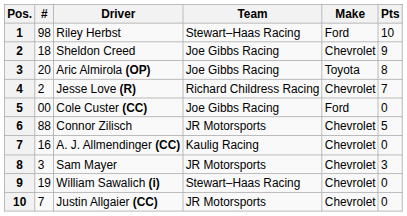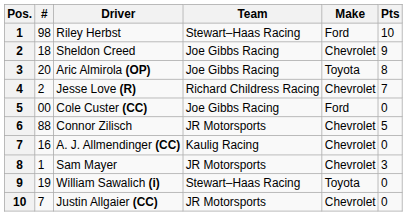 <table class="wikitable" style="font-size:95%">
 <tr>
 <th>Pos.</th>
 <th>#</th>
 <th>Driver</th>
 <th>Team</th>
 <th>Make</th>
 <th>Pts</th>
 </tr>
 <tr>
 <th>1</th>
 <td>98</td>
 <td>Riley Herbst</td>
 <td>Stewart–Haas Racing</td>
 <td>Ford</td>
 <td>10</td>
 </tr>
 <tr>
 <th>2</th>
 <td>18</td>
 <td>Sheldon Creed</td>
 <td>Joe Gibbs Racing</td>
 <td>Chevrolet</td>
 <td>9</td>
 </tr>
 <tr>
 <th>3</th>
 <td>20</td>
 <td>Aric Almirola <strong>(OP)</strong></td>
 <td>Joe Gibbs Racing</td>
 <td>Toyota</td>
 <td>8</td>
 </tr>
 <tr>
 <th>4</th>
 <td>2</td>
 <td>Jesse Love <strong>(R)</strong></td>
 <td>Richard Childress Racing</td>
 <td>Chevrolet</td>
 <td>7</td>
 </tr>
 <tr>
 <th>5</th>
 <td>00</td>
 <td>Cole Custer <strong>(CC)</strong></td>
 <td>Joe Gibbs Racing</td>
 <td>Ford</td>
 <td>0</td>
 </tr>
 <tr>
 <th>6</th>
 <td>88</td>
 <td>Connor Zilisch</td>
 <td>JR Motorsports</td>
 <td>Chevrolet</td>
 <td>5</td>
 </tr>
 <tr>
 <th>7</th>
 <td>16</td>
 <td>A. J. Allmendinger <strong>(CC)</strong></td>
 <td>Kaulig Racing</td>
 <td>Chevrolet</td>
 <td>0</td>
 </tr>
 <tr>
 <th>8</th>
-<td>3</td>
+<td>1</td>
 <td>Sam Mayer</td>
 <td>JR Motorsports</td>
 <td>Chevrolet</td>
 <td>3</td>
 </tr>
 <tr>
 <th>9</th>
 <td>19</td>
 <td>William Sawalich <strong>(i)</strong></td>
 <td>Stewart–Haas Racing</td>
-<td>Chevrolet</td>
+<td>Toyota</td>
 <td>0</td>
 </tr>
 <tr>
 <th>10</th>
 <td>7</td>
 <td>Justin Allgaier <strong>(CC)</strong></td>
 <td>JR Motorsports</td>
 <td>Chevrolet</td>
 <td>0</td>
 </tr>
 </table>
